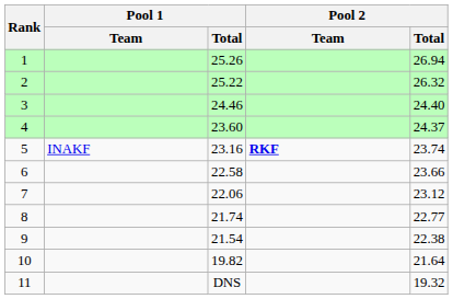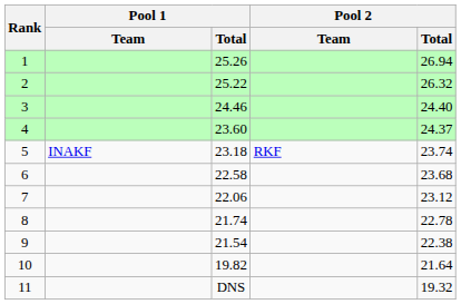 <table class="wikitable" style="text-align:center;">
 <tr>
 <th rowspan=2>Rank</th>
 <th colspan=2>Pool 1</th>
 <th colspan=2>Pool 2</th>
 </tr>
 <tr>
 <th width=180>Team</th>
 <th>Total</th>
 <th width=180>Team</th>
 <th>Total</th>
 </tr>
 <tr bgcolor=bbffbb>
 <td>1</td>
 <td align=left></td>
 <td>25.26</td>
 <td align=left></td>
 <td>26.94</td>
 </tr>
 <tr bgcolor=bbffbb>
 <td>2</td>
 <td align=left></td>
 <td>25.22</td>
 <td align=left></td>
 <td>26.32</td>
 </tr>
 <tr bgcolor=bbffbb>
 <td>3</td>
 <td align=left></td>
 <td>24.46</td>
 <td align=left></td>
 <td>24.40</td>
 </tr>
 <tr bgcolor=bbffbb>
 <td>4</td>
 <td align=left></td>
 <td>23.60</td>
 <td align=left></td>
 <td>24.37</td>
 </tr>
 <tr>
 <td>5</td>
 <td align=left> <a href='#'>INAKF</a></td>
-<td>23.16</td>
-<td align=left><strong> <a href='#'>RKF</a></strong></td>
+<td>23.18</td>
+<td align=left> <a href='#'>RKF</a></td>
 <td>23.74</td>
 </tr>
 <tr>
 <td>6</td>
 <td align=left></td>
 <td>22.58</td>
 <td align=left></td>
-<td>23.66</td>
+<td>23.68</td>
 </tr>
 <tr>
 <td>7</td>
 <td align=left></td>
 <td>22.06</td>
 <td align=left></td>
 <td>23.12</td>
 </tr>
 <tr>
 <td>8</td>
 <td align=left></td>
 <td>21.74</td>
 <td align=left></td>
-<td>22.77</td>
+<td>22.78</td>
 </tr>
 <tr>
 <td>9</td>
 <td align=left></td>
 <td>21.54</td>
 <td align=left></td>
 <td>22.38</td>
 </tr>
 <tr>
 <td>10</td>
 <td align=left></td>
 <td>19.82</td>
 <td align=left></td>
 <td>21.64</td>
 </tr>
 <tr>
 <td>11</td>
 <td align=left></td>
 <td>DNS</td>
 <td align=left></td>
 <td>19.32</td>
 </tr>
 </table>
